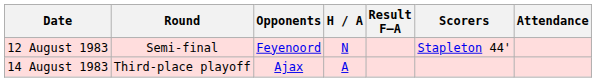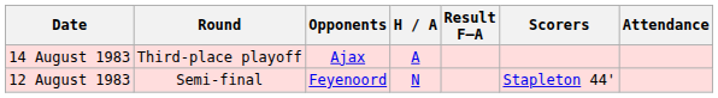 <table class="wikitable" style="text-align:center">
 <tr>
 <th>Date</th>
 <th>Round</th>
 <th>Opponents</th>
 <th>H / A</th>
 <th>Result<br>F–A</th>
 <th>Scorers</th>
 <th>Attendance</th>
 </tr>
 <tr bgcolor="#ffdddd">
+<td>14 August 1983</td>
+<td>Third-place playoff</td>
+<td><a href='#'>Ajax</a></td>
+<td><a href='#'>A</a></td>
+<td></td>
+<td></td>
+<td></td>
+</tr>
+<tr bgcolor="#ffdddd">
 <td>12 August 1983</td>
 <td>Semi-final</td>
 <td><a href='#'>Feyenoord</a></td>
 <td><a href='#'>N</a></td>
 <td></td>
 <td><a href='#'>Stapleton</a> 44'</td>
 <td></td>
 </tr>
-<tr bgcolor="#ffdddd">
-<td>14 August 1983</td>
-<td>Third-place playoff</td>
-<td><a href='#'>Ajax</a></td>
-<td><a href='#'>A</a></td>
-<td></td>
-<td></td>
-<td></td>
-</tr>
 </table>
